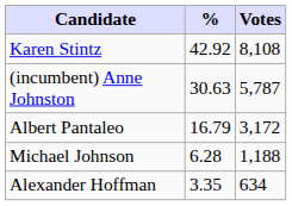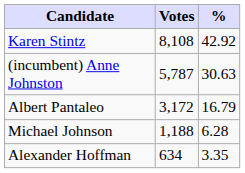 <table class="wikitable">
 <tr>
 <th style="background:#ddf; width:150px;">Candidate</th>
+<th style="background:#ddf;">Votes</th>
 <th style="background:#ddf;">%</th>
-<th style="background:#ddf;">Votes</th>
 </tr>
 <tr>
 <td><a href='#'>Karen Stintz</a></td>
+<td>8,108</td>
 <td>42.92</td>
-<td>8,108</td>
 </tr>
 <tr>
 <td>(incumbent) <a href='#'>Anne Johnston</a></td>
+<td>5,787</td>
 <td>30.63</td>
-<td>5,787</td>
 </tr>
 <tr>
 <td>Albert Pantaleo</td>
+<td>3,172</td>
 <td>16.79</td>
-<td>3,172</td>
 </tr>
 <tr>
 <td>Michael Johnson</td>
+<td>1,188</td>
 <td>6.28</td>
-<td>1,188</td>
 </tr>
 <tr>
 <td>Alexander Hoffman</td>
+<td>634</td>
 <td>3.35</td>
-<td>634</td>
 </tr>
 </table>
